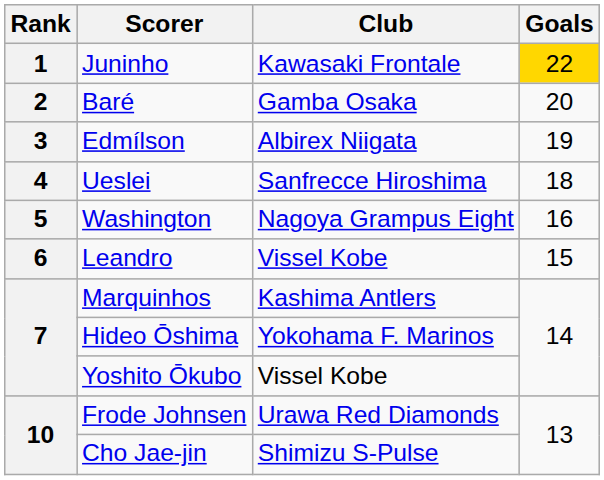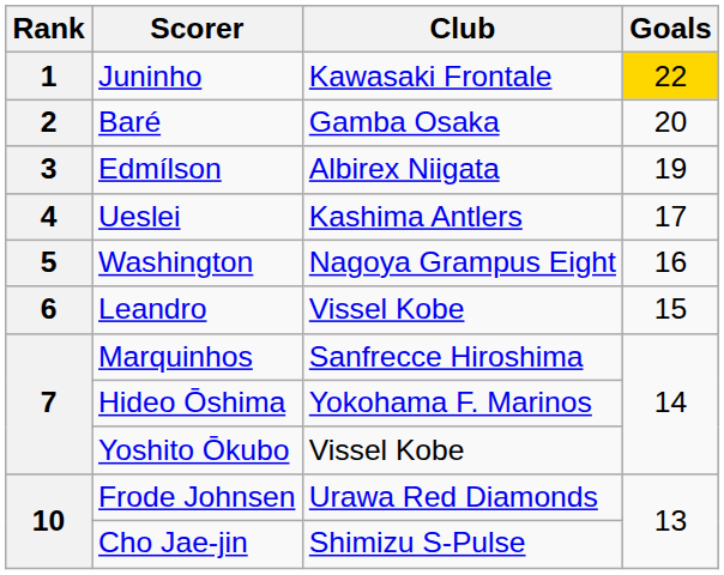 <table class="wikitable">
 <tr>
 <th>Rank</th>
 <th>Scorer</th>
 <th>Club</th>
 <th>Goals</th>
 </tr>
 <tr>
 <th>1</th>
 <td> <a href='#'>Juninho</a></td>
 <td><a href='#'>Kawasaki Frontale</a></td>
 <td align=center style="background: gold;">22</td>
 </tr>
 <tr>
 <th>2</th>
 <td> <a href='#'>Baré</a></td>
 <td><a href='#'>Gamba Osaka</a></td>
 <td align=center>20</td>
 </tr>
 <tr>
 <th>3</th>
 <td> <a href='#'>Edmílson</a></td>
 <td><a href='#'>Albirex Niigata</a></td>
 <td align=center>19</td>
 </tr>
 <tr>
 <th>4</th>
 <td> <a href='#'>Ueslei</a></td>
-<td><a href='#'>Sanfrecce Hiroshima</a></td>
-<td align=center>18</td>
+<td><a href='#'>Kashima Antlers</a></td>
+<td align=center>17</td>
 </tr>
 <tr>
 <th>5</th>
 <td> <a href='#'>Washington</a></td>
 <td><a href='#'>Nagoya Grampus Eight</a></td>
 <td align=center>16</td>
 </tr>
 <tr>
 <th>6</th>
 <td> <a href='#'>Leandro</a></td>
 <td><a href='#'>Vissel Kobe</a></td>
 <td align=center>15</td>
 </tr>
 <tr>
 <th rowspan=3>7</th>
 <td> <a href='#'>Marquinhos</a></td>
-<td><a href='#'>Kashima Antlers</a></td>
+<td><a href='#'>Sanfrecce Hiroshima</a></td>
 <td rowspan=3 align=center>14</td>
 </tr>
 <tr>
 <td> <a href='#'>Hideo Ōshima</a></td>
 <td><a href='#'>Yokohama F. Marinos</a></td>
 </tr>
 <tr>
 <td> <a href='#'>Yoshito Ōkubo</a></td>
 <td>Vissel Kobe</td>
 </tr>
 <tr>
 <th rowspan=2>10</th>
 <td> <a href='#'>Frode Johnsen</a></td>
 <td><a href='#'>Urawa Red Diamonds</a></td>
 <td rowspan=2 align=center>13</td>
 </tr>
 <tr>
 <td> <a href='#'>Cho Jae-jin</a></td>
 <td><a href='#'>Shimizu S-Pulse</a></td>
 </tr>
 </table>
